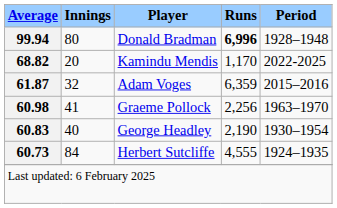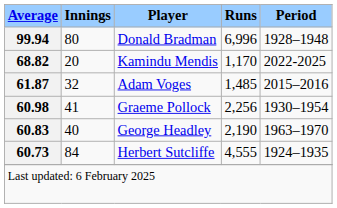 <table class="wikitable sortable">
 <tr style="background:#9cf;">
 <td style="text-align:center;"><strong><a href='#'>Average</a></strong></td>
 <td style="text-align:center;"><strong>Innings</strong></td>
 <td style="text-align:center;"><strong>Player</strong></td>
 <td style="text-align:center;"><strong>Runs</strong></td>
 <td style="text-align:center;"><strong>Period</strong></td>
 </tr>
 <tr>
 <th>99.94</th>
 <td>80</td>
 <td> <a href='#'>Donald Bradman</a></td>
-<td><strong>6,996</strong></td>
+<td>6,996</td>
 <td>1928–1948</td>
 </tr>
 <tr>
 <th>68.82</th>
 <td>20</td>
 <td> <a href='#'>Kamindu Mendis</a> </td>
 <td>1,170</td>
 <td>2022-2025</td>
 </tr>
 <tr>
 <th>61.87</th>
 <td>32</td>
 <td> <a href='#'>Adam Voges</a></td>
-<td>6,359</td>
+<td>1,485</td>
 <td>2015–2016</td>
 </tr>
 <tr>
 <th>60.98</th>
 <td>41</td>
 <td> <a href='#'>Graeme Pollock</a></td>
 <td>2,256</td>
-<td>1963–1970</td>
+<td>1930–1954</td>
 </tr>
 <tr>
 <th>60.83</th>
 <td>40</td>
 <td> <a href='#'>George Headley</a></td>
 <td>2,190</td>
-<td>1930–1954</td>
+<td>1963–1970</td>
 </tr>
 <tr>
 <th>60.73</th>
 <td>84</td>
 <td> <a href='#'>Herbert Sutcliffe</a></td>
 <td>4,555</td>
 <td>1924–1935<br></td>
 </tr>
 <tr>
 </tr>
 <tr class=sortbottom>
 <td colspan="5"><small>Last updated: 6 February 2025</small><br><br></td>
 </tr>
 </table>
